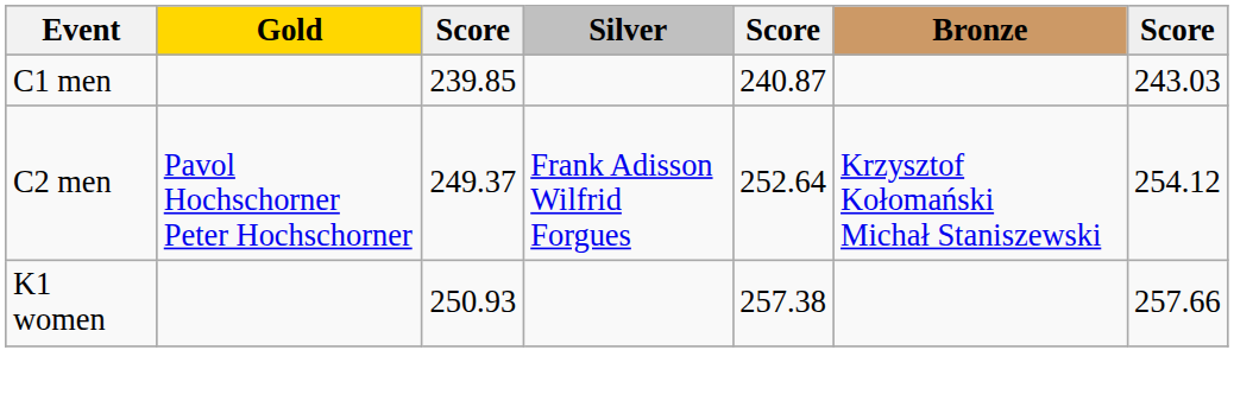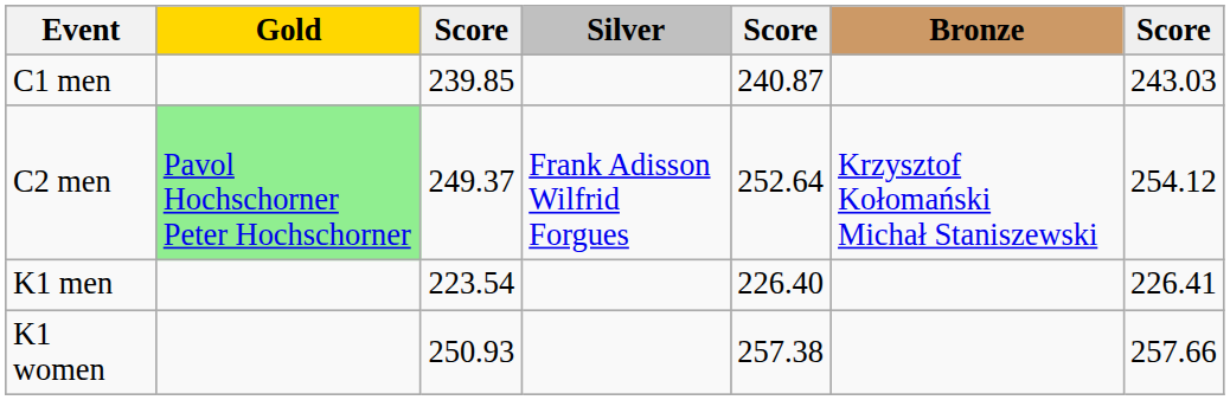 <table class="wikitable" width=100%>
 <tr>
 <th>Event</th>
 <td align=center bgcolor="gold"><strong>Gold</strong></td>
 <td align=center bgcolor="EFEFEF"><strong>Score</strong></td>
 <td align=center bgcolor="silver"><strong>Silver</strong></td>
 <td align=center bgcolor="EFEFEF"><strong>Score</strong></td>
 <td align=center bgcolor="CC9966"><strong>Bronze</strong></td>
 <td align=center bgcolor="EFEFEF"><strong>Score</strong></td>
 </tr>
 <tr>
 <td>C1 men</td>
 <td></td>
 <td>239.85</td>
 <td></td>
 <td>240.87</td>
 <td></td>
 <td>243.03</td>
 </tr>
 <tr>
 <td>C2 men</td>
-<td><br><a href='#'>Pavol Hochschorner</a><br><a href='#'>Peter Hochschorner</a></td>
+<td style="background: lightgreen;"><br><a href='#'>Pavol Hochschorner</a><br><a href='#'>Peter Hochschorner</a></td>
 <td>249.37</td>
 <td><br><a href='#'>Frank Adisson</a><br><a href='#'>Wilfrid Forgues</a></td>
 <td>252.64</td>
 <td><br><a href='#'>Krzysztof Kołomański</a><br><a href='#'>Michał Staniszewski</a></td>
 <td>254.12</td>
+</tr>
+<tr>
+<td>K1 men</td>
+<td></td>
+<td>223.54</td>
+<td></td>
+<td>226.40</td>
+<td></td>
+<td>226.41</td>
 </tr>
 <tr>
 <td>K1 women</td>
 <td></td>
 <td>250.93</td>
 <td></td>
 <td>257.38</td>
 <td></td>
 <td>257.66</td>
 </tr>
 </table>
